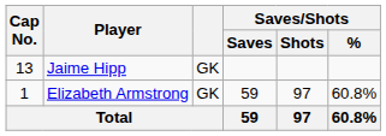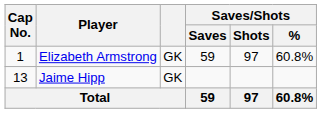 <table class="wikitable sortable" style="text-align: center; font-size: 85%; margin-left: 1em;">
 <tr>
 <th rowspan="2">Cap<br>No.</th>
 <th rowspan="2">Player</th>
 <th rowspan="2"></th>
 <th colspan="3">Saves/Shots</th>
 </tr>
 <tr>
 <th>Saves</th>
 <th>Shots</th>
 <th>%</th>
 </tr>
 <tr>
+<td>1</td>
+<td style="text-align: left;" data-sort-value="Armstrong, Elizabeth"><a href='#'>Elizabeth Armstrong</a></td>
+<td>GK</td>
+<td>59</td>
+<td>97</td>
+<td>60.8%</td>
+</tr>
+<tr>
 <td>13</td>
 <td style="text-align: left;" data-sort-value="Hipp, Jaime"><a href='#'>Jaime Hipp</a></td>
 <td>GK</td>
 <td></td>
 <td></td>
 <td></td>
 </tr>
 <tr>
-<td>1</td>
-<td style="text-align: left;" data-sort-value="Armstrong, Elizabeth"><a href='#'>Elizabeth Armstrong</a></td>
-<td>GK</td>
-<td>59</td>
-<td>97</td>
-<td>60.8%</td>
-</tr>
-<tr>
 <th colspan="3">Total</th>
 <th>59</th>
 <th>97</th>
 <th>60.8%</th>
 </tr>
 </table>
